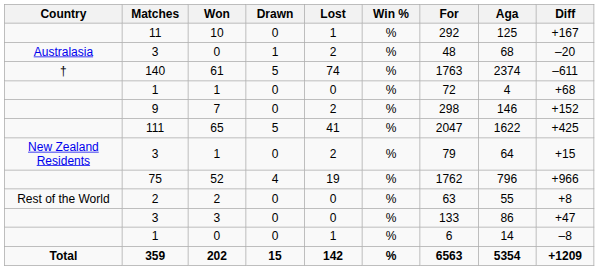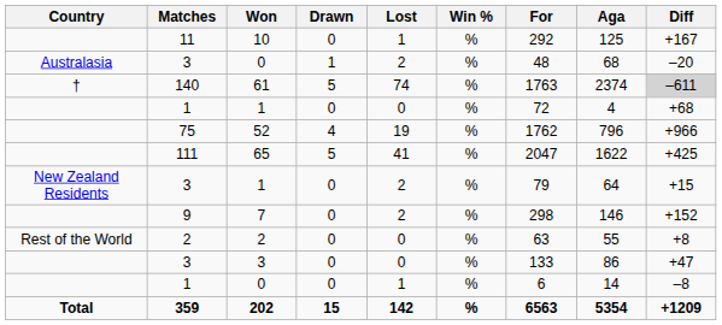 <table class="wikitable sortable" style="text-align:center">
 <tr>
 <th style="width:150px;">Country</th>
 <th width="80">Matches</th>
 <th width="70">Won</th>
 <th width="70">Drawn</th>
 <th width="70">Lost</th>
 <th width="70">Win %</th>
 <th width="70">For</th>
 <th width="70">Aga</th>
 <th width="70">Diff</th>
 </tr>
 <tr>
 <td></td>
 <td>11</td>
 <td>10</td>
 <td>0</td>
 <td>1</td>
 <td>%</td>
 <td>292</td>
 <td>125</td>
 <td>+167</td>
 </tr>
 <tr>
 <td> <a href='#'>Australasia</a></td>
 <td>3</td>
 <td>0</td>
 <td>1</td>
 <td>2</td>
 <td>%</td>
 <td>48</td>
 <td>68</td>
 <td>–20</td>
 </tr>
 <tr>
 <td>†</td>
 <td>140</td>
 <td>61</td>
 <td>5</td>
 <td>74</td>
 <td>%</td>
 <td>1763</td>
 <td>2374</td>
-<td>–611</td>
+<td style="background: lightgrey;">–611</td>
 </tr>
 <tr>
 <td></td>
 <td>1</td>
 <td>1</td>
 <td>0</td>
 <td>0</td>
 <td>%</td>
 <td>72</td>
 <td>4</td>
 <td>+68</td>
 </tr>
 <tr>
 <td></td>
-<td>9</td>
-<td>7</td>
-<td>0</td>
-<td>2</td>
+<td>75</td>
+<td>52</td>
+<td>4</td>
+<td>19</td>
 <td>%</td>
-<td>298</td>
-<td>146</td>
-<td>+152</td>
+<td>1762</td>
+<td>796</td>
+<td>+966</td>
 </tr>
 <tr>
 <td></td>
 <td>111</td>
 <td>65</td>
 <td>5</td>
 <td>41</td>
 <td>%</td>
 <td>2047</td>
 <td>1622</td>
 <td>+425</td>
 </tr>
 <tr>
 <td> <a href='#'>New Zealand Residents</a></td>
 <td>3</td>
 <td>1</td>
 <td>0</td>
 <td>2</td>
 <td>%</td>
 <td>79</td>
 <td>64</td>
 <td>+15</td>
 </tr>
 <tr>
 <td></td>
-<td>75</td>
-<td>52</td>
-<td>4</td>
-<td>19</td>
+<td>9</td>
+<td>7</td>
+<td>0</td>
+<td>2</td>
 <td>%</td>
-<td>1762</td>
-<td>796</td>
-<td>+966</td>
+<td>298</td>
+<td>146</td>
+<td>+152</td>
 </tr>
 <tr>
 <td> Rest of the World</td>
 <td>2</td>
 <td>2</td>
 <td>0</td>
 <td>0</td>
 <td>%</td>
 <td>63</td>
 <td>55</td>
 <td>+8</td>
 </tr>
 <tr>
 <td></td>
 <td>3</td>
 <td>3</td>
 <td>0</td>
 <td>0</td>
 <td>%</td>
 <td>133</td>
 <td>86</td>
 <td>+47</td>
 </tr>
 <tr>
 <td></td>
 <td>1</td>
 <td>0</td>
 <td>0</td>
 <td>1</td>
 <td>%</td>
 <td>6</td>
 <td>14</td>
 <td>–8</td>
 </tr>
 <tr>
 <td><strong>Total</strong></td>
 <td><strong>359</strong></td>
 <td><strong>202</strong></td>
 <td><strong>15</strong></td>
 <td><strong>142</strong></td>
 <td><strong>%</strong></td>
 <td><strong>6563</strong></td>
 <td><strong>5354</strong></td>
 <td><strong>+1209</strong></td>
 </tr>
 </table>
